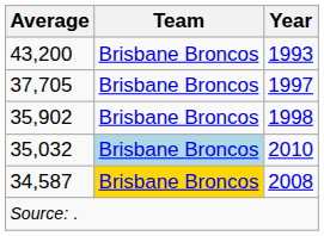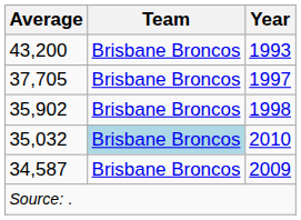 <table class="wikitable">
 <tr>
 <th>Average</th>
 <th>Team</th>
 <th>Year</th>
 </tr>
 <tr>
 <td>43,200</td>
 <td><a href='#'>Brisbane Broncos</a></td>
 <td><a href='#'>1993</a></td>
 </tr>
 <tr>
 <td>37,705</td>
 <td><a href='#'>Brisbane Broncos</a></td>
 <td><a href='#'>1997</a></td>
 </tr>
 <tr>
 <td>35,902</td>
 <td><a href='#'>Brisbane Broncos</a></td>
 <td><a href='#'>1998</a></td>
 </tr>
 <tr>
 <td>35,032</td>
 <td style="background: lightblue;"><a href='#'>Brisbane Broncos</a></td>
 <td><a href='#'>2010</a></td>
 </tr>
 <tr>
 <td>34,587</td>
-<td style="background: gold;"><a href='#'>Brisbane Broncos</a></td>
-<td><a href='#'>2008</a></td>
+<td><a href='#'>Brisbane Broncos</a></td>
+<td><a href='#'>2009</a></td>
 </tr>
 <tr>
 <td colspan="3"><small><em>Source: </em>.</small></td>
 </tr>
 </table>
